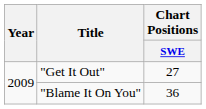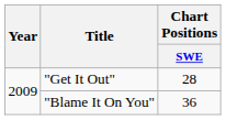 <table class="wikitable">
 <tr>
 <th rowspan="2">Year</th>
 <th rowspan="2">Title</th>
 <th>Chart Positions</th>
 </tr>
 <tr>
 <th width="40"><small><a href='#'>SWE</a></small></th>
 </tr>
 <tr>
 <td rowspan="2">2009</td>
 <td>"Get It Out"</td>
-<td style="text-align:center;">27</td>
+<td style="text-align:center;">28</td>
 </tr>
 <tr>
 <td>"Blame It On You"</td>
 <td style="text-align:center;">36</td>
 </tr>
 </table>
